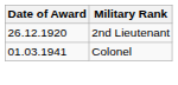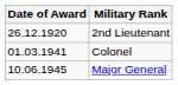 <table class="wikitable">
 <tr>
 <th>Date of Award</th>
 <th>Military Rank</th>
 </tr>
 <tr>
 <td>26.12.1920</td>
 <td>2nd Lieutenant</td>
 </tr>
 <tr>
 <td>01.03.1941</td>
 <td>Colonel</td>
 </tr>
+<tr>
+<td>10.06.1945</td>
+<td><a href='#'>Major General</a></td>
+</tr>
 </table>
